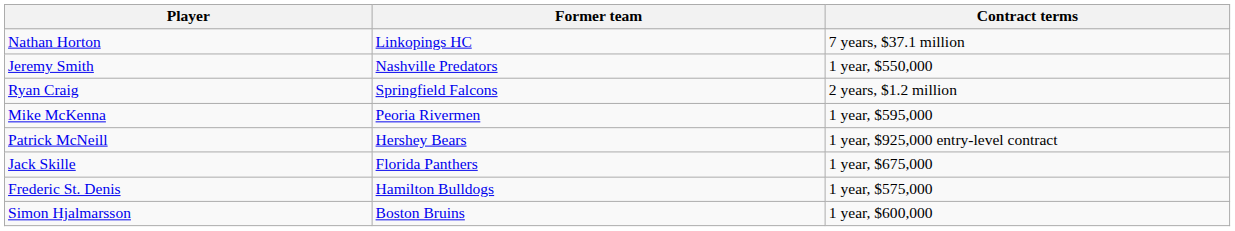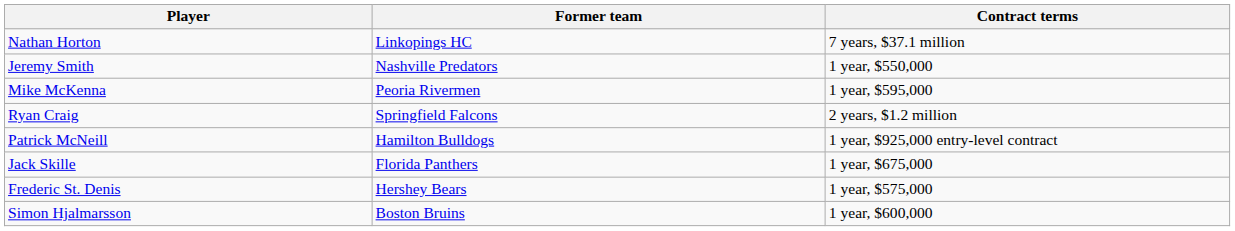 <table class="wikitable" style="width:100%;">
 <tr style="text-align:center; background:#ddd;">
 <th style="width:30%;">Player</th>
 <th style="width:37%;">Former team</th>
 <th style="width:33%;">Contract terms</th>
 </tr>
 <tr>
 <td><a href='#'>Nathan Horton</a></td>
 <td><a href='#'>Linkopings HC</a></td>
 <td>7 years, $37.1 million</td>
 </tr>
 <tr>
 <td><a href='#'>Jeremy Smith</a></td>
 <td><a href='#'>Nashville Predators</a></td>
 <td>1 year, $550,000</td>
 </tr>
 <tr>
+<td><a href='#'>Mike McKenna</a></td>
+<td><a href='#'>Peoria Rivermen</a></td>
+<td>1 year, $595,000</td>
+</tr>
+<tr>
 <td><a href='#'>Ryan Craig</a></td>
 <td><a href='#'>Springfield Falcons</a></td>
 <td>2 years, $1.2 million</td>
 </tr>
 <tr>
-<td><a href='#'>Mike McKenna</a></td>
-<td><a href='#'>Peoria Rivermen</a></td>
-<td>1 year, $595,000</td>
-</tr>
-<tr>
 <td><a href='#'>Patrick McNeill</a></td>
-<td><a href='#'>Hershey Bears</a></td>
+<td><a href='#'>Hamilton Bulldogs</a></td>
 <td>1 year, $925,000 entry-level contract</td>
 </tr>
 <tr>
 <td><a href='#'>Jack Skille</a></td>
 <td><a href='#'>Florida Panthers</a></td>
 <td>1 year, $675,000</td>
 </tr>
 <tr>
 <td><a href='#'>Frederic St. Denis</a></td>
-<td><a href='#'>Hamilton Bulldogs</a></td>
+<td><a href='#'>Hershey Bears</a></td>
 <td>1 year, $575,000</td>
 </tr>
 <tr>
 <td><a href='#'>Simon Hjalmarsson</a></td>
 <td><a href='#'>Boston Bruins</a></td>
 <td>1 year, $600,000</td>
 </tr>
 </table>
